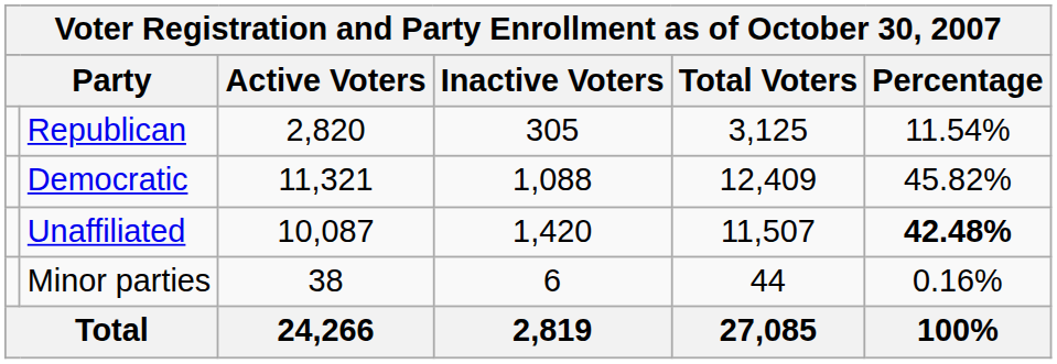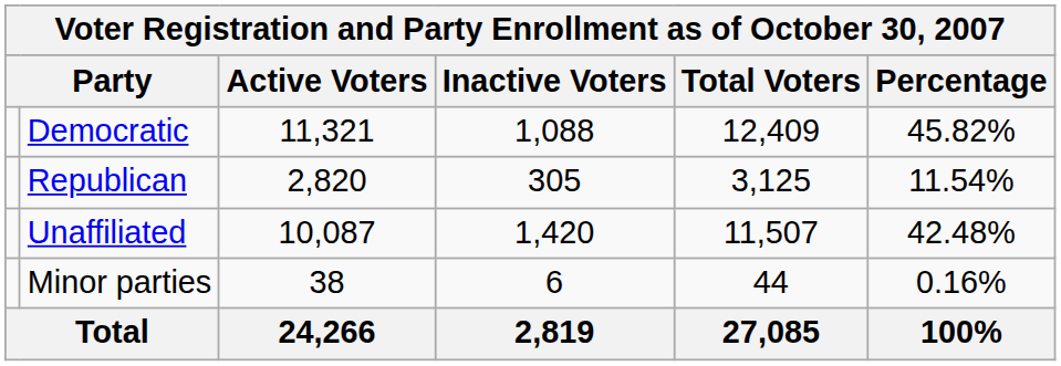 <table class=wikitable>
 <tr>
 <th colspan = 6>Voter Registration and Party Enrollment as of October 30, 2007</th>
 </tr>
 <tr>
 <th colspan = 2>Party</th>
 <th>Active Voters</th>
 <th>Inactive Voters</th>
 <th>Total Voters</th>
 <th>Percentage</th>
 </tr>
 <tr>
 <td></td>
+<td><a href='#'>Democratic</a></td>
+<td align = center>11,321</td>
+<td align = center>1,088</td>
+<td align = center>12,409</td>
+<td align = center>45.82%</td>
+</tr>
+<tr>
+<td></td>
 <td><a href='#'>Republican</a></td>
 <td align = center>2,820</td>
 <td align = center>305</td>
 <td align = center>3,125</td>
 <td align = center>11.54%</td>
 </tr>
 <tr>
 <td></td>
-<td><a href='#'>Democratic</a></td>
-<td align = center>11,321</td>
-<td align = center>1,088</td>
-<td align = center>12,409</td>
-<td align = center>45.82%</td>
-</tr>
-<tr>
-<td></td>
 <td><a href='#'>Unaffiliated</a></td>
 <td align = center>10,087</td>
 <td align = center>1,420</td>
 <td align = center>11,507</td>
-<td align = center><strong>42.48%</strong></td>
+<td align = center>42.48%</td>
 </tr>
 <tr>
 <td></td>
 <td>Minor parties</td>
 <td align = center>38</td>
 <td align = center>6</td>
 <td align = center>44</td>
 <td align = center>0.16%</td>
 </tr>
 <tr>
 <th colspan = 2>Total</th>
 <th align = center>24,266</th>
 <th align = center>2,819</th>
 <th align = center>27,085</th>
 <th align = center>100%</th>
 </tr>
 </table>
